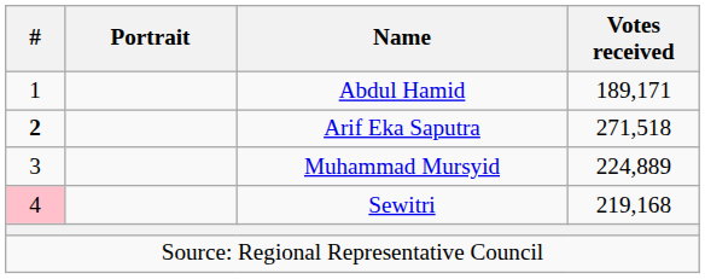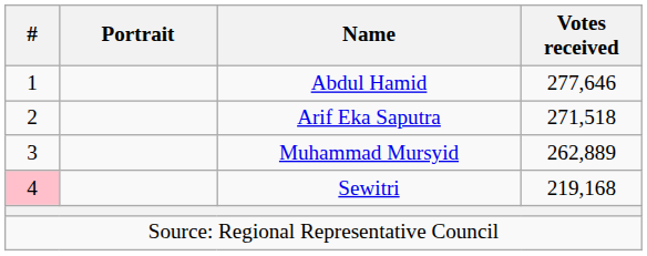 <table class="wikitable sortable" style="text-align:center; font-size: 0.9em;">
 <tr>
 <th width="30">#</th>
 <th width="100">Portrait</th>
 <th width="200">Name</th>
 <th width="75">Votes received</th>
 </tr>
 <tr>
 <td>1</td>
 <td></td>
 <td><a href='#'>Abdul Hamid</a></td>
-<td>189,171</td>
+<td>277,646</td>
 </tr>
 <tr>
-<td><strong>2</strong></td>
+<td>2</td>
 <td></td>
 <td><a href='#'>Arif Eka Saputra</a></td>
 <td>271,518</td>
 </tr>
 <tr>
 <td>3</td>
 <td></td>
 <td><a href='#'>Muhammad Mursyid</a></td>
-<td>224,889</td>
+<td>262,889</td>
 </tr>
 <tr>
 <td style="background: pink;">4</td>
 <td></td>
 <td><a href='#'>Sewitri</a></td>
 <td>219,168</td>
 </tr>
 <tr>
 <th colspan="8"></th>
 </tr>
 <tr>
 <td colspan="8">Source: Regional Representative Council</td>
 </tr>
 </table>
